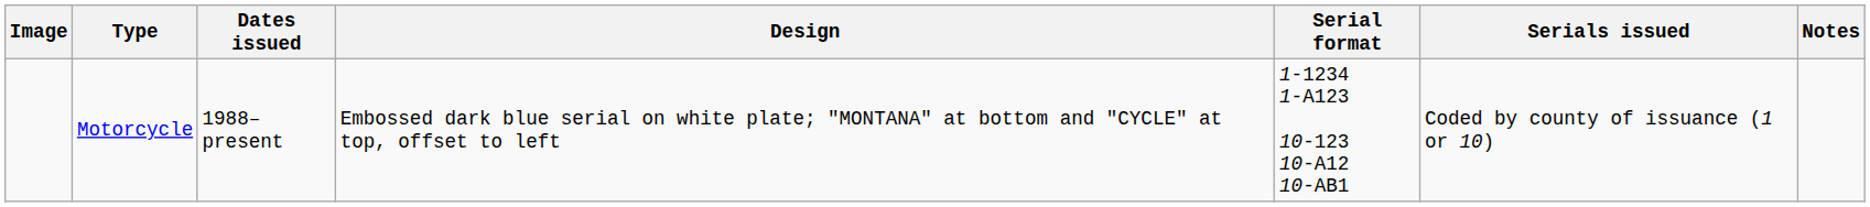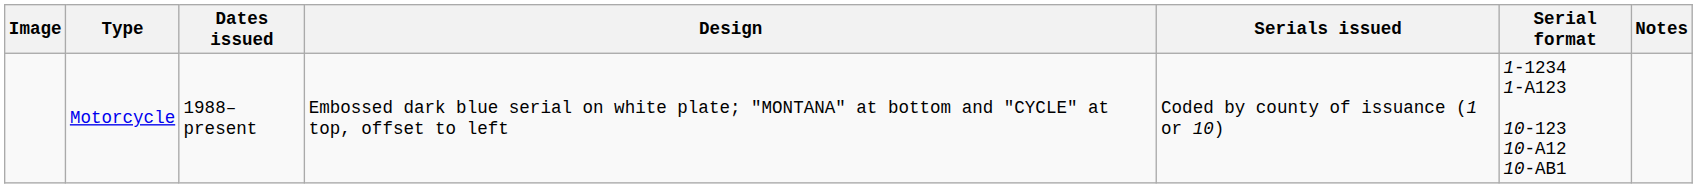 <table class="wikitable">
 <tr>
 <th>Image</th>
 <th>Type</th>
 <th>Dates issued</th>
 <th>Design</th>
+<th>Serials issued</th>
 <th>Serial format</th>
-<th>Serials issued</th>
 <th>Notes</th>
 </tr>
 <tr>
 <td></td>
 <td><a href='#'>Motorcycle</a></td>
 <td>1988–present</td>
 <td>Embossed dark blue serial on white plate; "MONTANA" at bottom and "CYCLE" at top, offset to left</td>
+<td>Coded by county of issuance (<em>1</em> or <em>10</em>)</td>
 <td><em>1</em>-1234<br><em>1</em>-A123<br><br><em>10</em>-123<br><em>10</em>-A12<br><em>10</em>-AB1</td>
-<td>Coded by county of issuance (<em>1</em> or <em>10</em>)</td>
 <td></td>
 </tr>
 </table>
